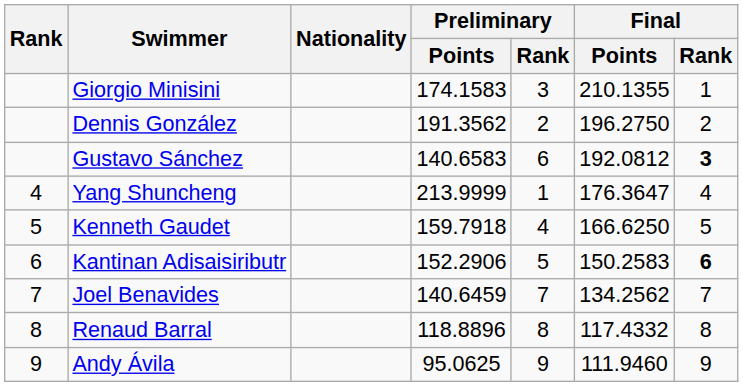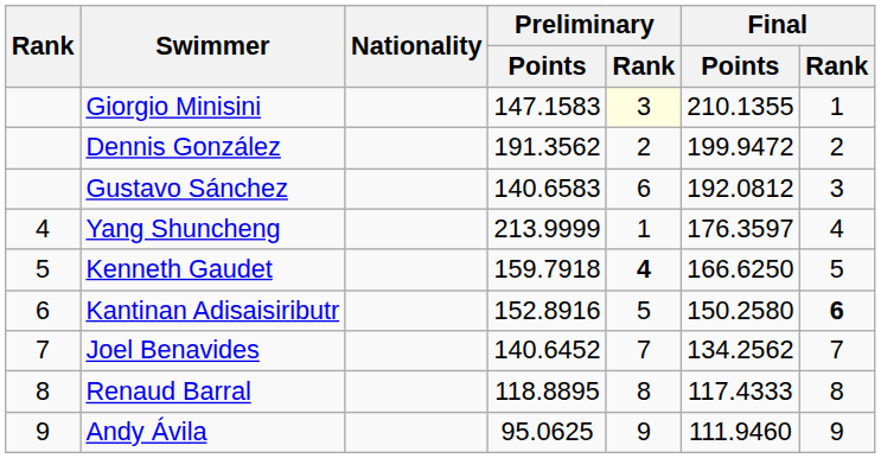 <table class="wikitable sortable" style="text-align:center">
 <tr>
 <th rowspan=2>Rank</th>
 <th rowspan=2>Swimmer</th>
 <th rowspan=2>Nationality</th>
 <th colspan=2>Preliminary</th>
 <th colspan=2>Final</th>
 </tr>
 <tr>
 <th>Points</th>
 <th>Rank</th>
 <th>Points</th>
 <th>Rank</th>
 </tr>
 <tr>
 <td></td>
 <td align=left><a href='#'>Giorgio Minisini</a></td>
 <td align=left></td>
-<td>174.1583</td>
-<td>3</td>
+<td>147.1583</td>
+<td style="background: lightyellow;">3</td>
 <td>210.1355</td>
 <td>1</td>
 </tr>
 <tr>
 <td></td>
 <td align=left><a href='#'>Dennis González</a></td>
 <td align=left></td>
 <td>191.3562</td>
 <td>2</td>
-<td>196.2750</td>
+<td>199.9472</td>
 <td>2</td>
 </tr>
 <tr>
 <td></td>
 <td align=left><a href='#'>Gustavo Sánchez</a></td>
 <td align=left></td>
 <td>140.6583</td>
 <td>6</td>
 <td>192.0812</td>
-<td><strong>3</strong></td>
+<td>3</td>
 </tr>
 <tr>
 <td>4</td>
 <td align=left><a href='#'>Yang Shuncheng</a></td>
 <td align=left></td>
 <td>213.9999</td>
 <td>1</td>
-<td>176.3647</td>
+<td>176.3597</td>
 <td>4</td>
 </tr>
 <tr>
 <td>5</td>
 <td align=left><a href='#'>Kenneth Gaudet</a></td>
 <td align=left></td>
 <td>159.7918</td>
-<td>4</td>
+<td><strong>4</strong></td>
 <td>166.6250</td>
 <td>5</td>
 </tr>
 <tr>
 <td>6</td>
 <td align=left><a href='#'>Kantinan Adisaisiributr</a></td>
 <td align=left></td>
-<td>152.2906</td>
+<td>152.8916</td>
 <td>5</td>
-<td>150.2583</td>
+<td>150.2580</td>
 <td><strong>6</strong></td>
 </tr>
 <tr>
 <td>7</td>
 <td align=left><a href='#'>Joel Benavides</a></td>
 <td align=left></td>
-<td>140.6459</td>
+<td>140.6452</td>
 <td>7</td>
 <td>134.2562</td>
 <td>7</td>
 </tr>
 <tr>
 <td>8</td>
 <td align=left><a href='#'>Renaud Barral</a></td>
 <td align=left></td>
-<td>118.8896</td>
+<td>118.8895</td>
 <td>8</td>
-<td>117.4332</td>
+<td>117.4333</td>
 <td>8</td>
 </tr>
 <tr>
 <td>9</td>
 <td align=left><a href='#'>Andy Ávila</a></td>
 <td align=left></td>
 <td>95.0625</td>
 <td>9</td>
 <td>111.9460</td>
 <td>9</td>
 </tr>
 </table>
